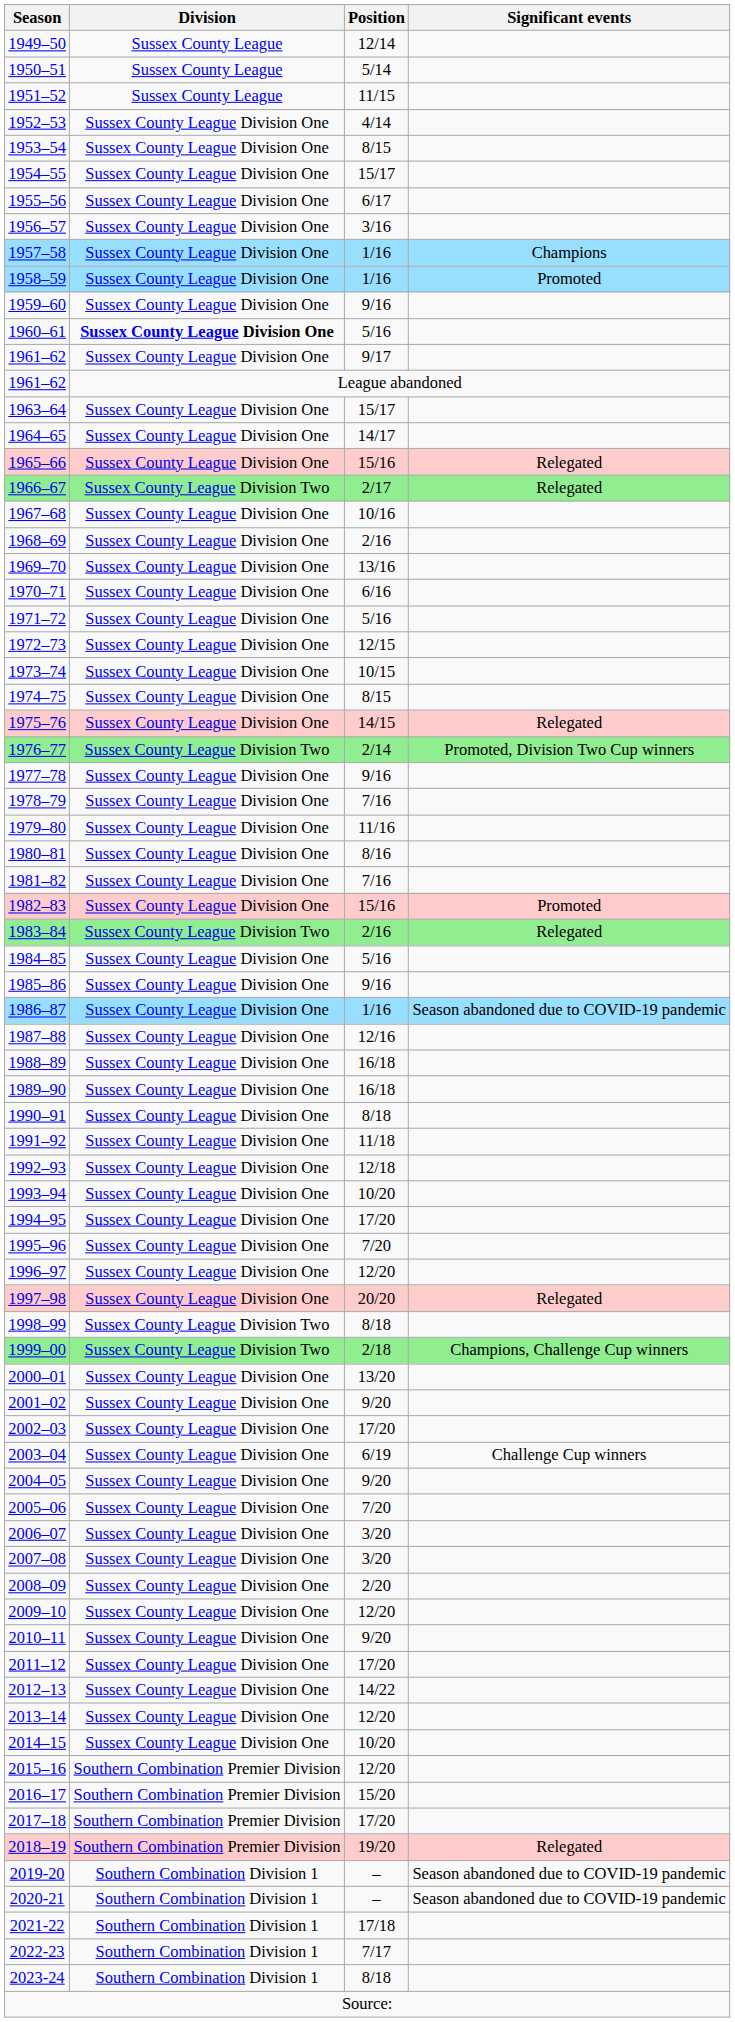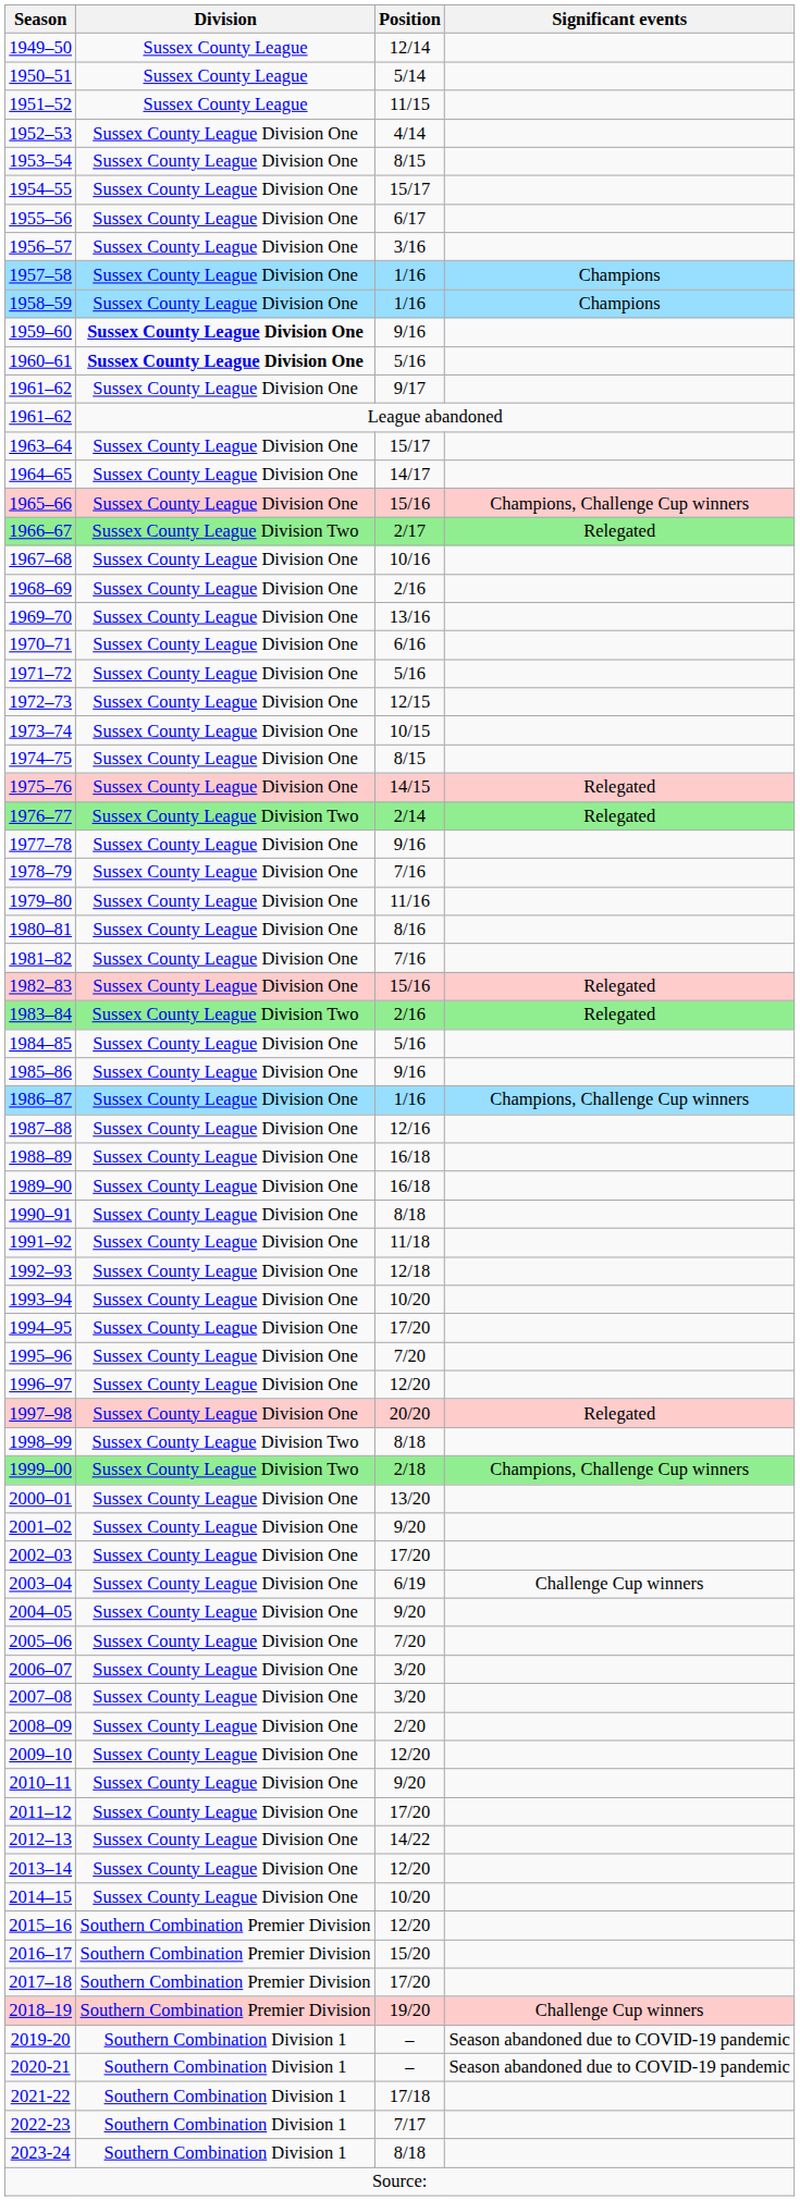 <table class="wikitable collapsible collapsed" style=text-align:center>
 <tr>
 <th>Season</th>
 <th>Division</th>
 <th>Position</th>
 <th>Significant events</th>
 </tr>
 <tr>
 <td><a href='#'>1949–50</a></td>
 <td><a href='#'>Sussex County League</a></td>
 <td>12/14</td>
 <td></td>
 </tr>
 <tr>
 <td><a href='#'>1950–51</a></td>
 <td><a href='#'>Sussex County League</a></td>
 <td>5/14</td>
 <td></td>
 </tr>
 <tr>
 <td><a href='#'>1951–52</a></td>
 <td><a href='#'>Sussex County League</a></td>
 <td>11/15</td>
 <td></td>
 </tr>
 <tr>
 <td><a href='#'>1952–53</a></td>
 <td><a href='#'>Sussex County League</a> Division One</td>
 <td>4/14</td>
 <td></td>
 </tr>
 <tr>
 <td><a href='#'>1953–54</a></td>
 <td><a href='#'>Sussex County League</a> Division One</td>
 <td>8/15</td>
 <td></td>
 </tr>
 <tr>
 <td><a href='#'>1954–55</a></td>
 <td><a href='#'>Sussex County League</a> Division One</td>
 <td>15/17</td>
 <td></td>
 </tr>
 <tr>
 <td><a href='#'>1955–56</a></td>
 <td><a href='#'>Sussex County League</a> Division One</td>
 <td>6/17</td>
 <td></td>
 </tr>
 <tr>
 <td><a href='#'>1956–57</a></td>
 <td><a href='#'>Sussex County League</a> Division One</td>
 <td>3/16</td>
 <td></td>
 </tr>
 <tr style="background: #97DEFF;">
 <td><a href='#'>1957–58</a></td>
 <td><a href='#'>Sussex County League</a> Division One</td>
 <td>1/16</td>
 <td>Champions</td>
 </tr>
 <tr style="background: #97DEFF;">
 <td><a href='#'>1958–59</a></td>
 <td><a href='#'>Sussex County League</a> Division One</td>
 <td>1/16</td>
-<td>Promoted</td>
+<td>Champions</td>
 </tr>
 <tr>
 <td><a href='#'>1959–60</a></td>
-<td><a href='#'>Sussex County League</a> Division One</td>
+<td><strong><a href='#'>Sussex County League</a> Division One</strong></td>
 <td>9/16</td>
 <td></td>
 </tr>
 <tr>
 <td><a href='#'>1960–61</a></td>
 <td><strong><a href='#'>Sussex County League</a> Division One</strong></td>
 <td>5/16</td>
 <td></td>
 </tr>
 <tr>
 <td><a href='#'>1961–62</a></td>
 <td><a href='#'>Sussex County League</a> Division One</td>
 <td>9/17</td>
 <td></td>
 </tr>
 <tr>
 <td><a href='#'>1961–62</a></td>
 <td colspan=3>League abandoned</td>
 </tr>
 <tr>
 <td><a href='#'>1963–64</a></td>
 <td><a href='#'>Sussex County League</a> Division One</td>
 <td>15/17</td>
 <td></td>
 </tr>
 <tr>
 <td><a href='#'>1964–65</a></td>
 <td><a href='#'>Sussex County League</a> Division One</td>
 <td>14/17</td>
 <td></td>
 </tr>
 <tr style="background: #ffcccc;">
 <td><a href='#'>1965–66</a></td>
 <td><a href='#'>Sussex County League</a> Division One</td>
 <td>15/16</td>
-<td>Relegated</td>
+<td>Champions, Challenge Cup winners</td>
 </tr>
 <tr style="background: #90EE90;">
 <td><a href='#'>1966–67</a></td>
 <td><a href='#'>Sussex County League</a> Division Two</td>
 <td>2/17</td>
 <td>Relegated</td>
 </tr>
 <tr>
 <td><a href='#'>1967–68</a></td>
 <td><a href='#'>Sussex County League</a> Division One</td>
 <td>10/16</td>
 <td></td>
 </tr>
 <tr>
 <td><a href='#'>1968–69</a></td>
 <td><a href='#'>Sussex County League</a> Division One</td>
 <td>2/16</td>
 <td></td>
 </tr>
 <tr>
 <td><a href='#'>1969–70</a></td>
 <td><a href='#'>Sussex County League</a> Division One</td>
 <td>13/16</td>
 <td></td>
 </tr>
 <tr>
 <td><a href='#'>1970–71</a></td>
 <td><a href='#'>Sussex County League</a> Division One</td>
 <td>6/16</td>
 <td></td>
 </tr>
 <tr>
 <td><a href='#'>1971–72</a></td>
 <td><a href='#'>Sussex County League</a> Division One</td>
 <td>5/16</td>
 <td></td>
 </tr>
 <tr>
 <td><a href='#'>1972–73</a></td>
 <td><a href='#'>Sussex County League</a> Division One</td>
 <td>12/15</td>
 <td></td>
 </tr>
 <tr>
 <td><a href='#'>1973–74</a></td>
 <td><a href='#'>Sussex County League</a> Division One</td>
 <td>10/15</td>
 <td></td>
 </tr>
 <tr>
 <td><a href='#'>1974–75</a></td>
 <td><a href='#'>Sussex County League</a> Division One</td>
 <td>8/15</td>
 <td></td>
 </tr>
 <tr style="background: #ffcccc;">
 <td><a href='#'>1975–76</a></td>
 <td><a href='#'>Sussex County League</a> Division One</td>
 <td>14/15</td>
 <td>Relegated</td>
 </tr>
 <tr style="background: #90EE90;">
 <td><a href='#'>1976–77</a></td>
 <td><a href='#'>Sussex County League</a> Division Two</td>
 <td>2/14</td>
-<td>Promoted, Division Two Cup winners</td>
+<td>Relegated</td>
 </tr>
 <tr>
 <td><a href='#'>1977–78</a></td>
 <td><a href='#'>Sussex County League</a> Division One</td>
 <td>9/16</td>
 <td></td>
 </tr>
 <tr>
 <td><a href='#'>1978–79</a></td>
 <td><a href='#'>Sussex County League</a> Division One</td>
 <td>7/16</td>
 <td></td>
 </tr>
 <tr>
 <td><a href='#'>1979–80</a></td>
 <td><a href='#'>Sussex County League</a> Division One</td>
 <td>11/16</td>
 <td></td>
 </tr>
 <tr>
 <td><a href='#'>1980–81</a></td>
 <td><a href='#'>Sussex County League</a> Division One</td>
 <td>8/16</td>
 <td></td>
 </tr>
 <tr>
 <td><a href='#'>1981–82</a></td>
 <td><a href='#'>Sussex County League</a> Division One</td>
 <td>7/16</td>
 <td></td>
 </tr>
 <tr style="background: #ffcccc;">
 <td><a href='#'>1982–83</a></td>
 <td><a href='#'>Sussex County League</a> Division One</td>
 <td>15/16</td>
-<td>Promoted</td>
+<td>Relegated</td>
 </tr>
 <tr style="background: #90EE90;">
 <td><a href='#'>1983–84</a></td>
 <td><a href='#'>Sussex County League</a> Division Two</td>
 <td>2/16</td>
 <td>Relegated</td>
 </tr>
 <tr>
 <td><a href='#'>1984–85</a></td>
 <td><a href='#'>Sussex County League</a> Division One</td>
 <td>5/16</td>
 <td></td>
 </tr>
 <tr>
 <td><a href='#'>1985–86</a></td>
 <td><a href='#'>Sussex County League</a> Division One</td>
 <td>9/16</td>
 <td></td>
 </tr>
 <tr style="background: #97DEFF;">
 <td><a href='#'>1986–87</a></td>
 <td><a href='#'>Sussex County League</a> Division One</td>
 <td>1/16</td>
-<td>Season abandoned due to COVID-19 pandemic</td>
+<td>Champions, Challenge Cup winners</td>
 </tr>
 <tr>
 <td><a href='#'>1987–88</a></td>
 <td><a href='#'>Sussex County League</a> Division One</td>
 <td>12/16</td>
 <td></td>
 </tr>
 <tr>
 <td><a href='#'>1988–89</a></td>
 <td><a href='#'>Sussex County League</a> Division One</td>
 <td>16/18</td>
 <td></td>
 </tr>
 <tr>
 <td><a href='#'>1989–90</a></td>
 <td><a href='#'>Sussex County League</a> Division One</td>
 <td>16/18</td>
 <td></td>
 </tr>
 <tr>
 <td><a href='#'>1990–91</a></td>
 <td><a href='#'>Sussex County League</a> Division One</td>
 <td>8/18</td>
 <td></td>
 </tr>
 <tr>
 <td><a href='#'>1991–92</a></td>
 <td><a href='#'>Sussex County League</a> Division One</td>
 <td>11/18</td>
 <td></td>
 </tr>
 <tr>
 <td><a href='#'>1992–93</a></td>
 <td><a href='#'>Sussex County League</a> Division One</td>
 <td>12/18</td>
 <td></td>
 </tr>
 <tr>
 <td><a href='#'>1993–94</a></td>
 <td><a href='#'>Sussex County League</a> Division One</td>
 <td>10/20</td>
 <td></td>
 </tr>
 <tr>
 <td><a href='#'>1994–95</a></td>
 <td><a href='#'>Sussex County League</a> Division One</td>
 <td>17/20</td>
 <td></td>
 </tr>
 <tr>
 <td><a href='#'>1995–96</a></td>
 <td><a href='#'>Sussex County League</a> Division One</td>
 <td>7/20</td>
 <td></td>
 </tr>
 <tr>
 <td><a href='#'>1996–97</a></td>
 <td><a href='#'>Sussex County League</a> Division One</td>
 <td>12/20</td>
 <td></td>
 </tr>
 <tr style="background: #ffcccc;">
 <td><a href='#'>1997–98</a></td>
 <td><a href='#'>Sussex County League</a> Division One</td>
 <td>20/20</td>
 <td>Relegated</td>
 </tr>
 <tr>
 <td><a href='#'>1998–99</a></td>
 <td><a href='#'>Sussex County League</a> Division Two</td>
 <td>8/18</td>
 <td></td>
 </tr>
 <tr style="background: #90EE90;">
 <td><a href='#'>1999–00</a></td>
 <td><a href='#'>Sussex County League</a> Division Two</td>
 <td>2/18</td>
 <td>Champions, Challenge Cup winners</td>
 </tr>
 <tr>
 <td><a href='#'>2000–01</a></td>
 <td><a href='#'>Sussex County League</a> Division One</td>
 <td>13/20</td>
 <td></td>
 </tr>
 <tr>
 <td><a href='#'>2001–02</a></td>
 <td><a href='#'>Sussex County League</a> Division One</td>
 <td>9/20</td>
 <td></td>
 </tr>
 <tr>
 <td><a href='#'>2002–03</a></td>
 <td><a href='#'>Sussex County League</a> Division One</td>
 <td>17/20</td>
 <td></td>
 </tr>
 <tr>
 <td><a href='#'>2003–04</a></td>
 <td><a href='#'>Sussex County League</a> Division One</td>
 <td>6/19</td>
 <td>Challenge Cup winners</td>
 </tr>
 <tr>
 <td><a href='#'>2004–05</a></td>
 <td><a href='#'>Sussex County League</a> Division One</td>
 <td>9/20</td>
 <td></td>
 </tr>
 <tr>
 <td><a href='#'>2005–06</a></td>
 <td><a href='#'>Sussex County League</a> Division One</td>
 <td>7/20</td>
 <td></td>
 </tr>
 <tr>
 <td><a href='#'>2006–07</a></td>
 <td><a href='#'>Sussex County League</a> Division One</td>
 <td>3/20</td>
 <td></td>
 </tr>
 <tr>
 <td><a href='#'>2007–08</a></td>
 <td><a href='#'>Sussex County League</a> Division One</td>
 <td>3/20</td>
 <td></td>
 </tr>
 <tr>
 <td><a href='#'>2008–09</a></td>
 <td><a href='#'>Sussex County League</a> Division One</td>
 <td>2/20</td>
 <td></td>
 </tr>
 <tr>
 <td><a href='#'>2009–10</a></td>
 <td><a href='#'>Sussex County League</a> Division One</td>
 <td>12/20</td>
 <td></td>
 </tr>
 <tr>
 <td><a href='#'>2010–11</a></td>
 <td><a href='#'>Sussex County League</a> Division One</td>
 <td>9/20</td>
 <td></td>
 </tr>
 <tr>
 <td><a href='#'>2011–12</a></td>
 <td><a href='#'>Sussex County League</a> Division One</td>
 <td>17/20</td>
 <td></td>
 </tr>
 <tr>
 <td><a href='#'>2012–13</a></td>
 <td><a href='#'>Sussex County League</a> Division One</td>
 <td>14/22</td>
 <td></td>
 </tr>
 <tr>
 <td><a href='#'>2013–14</a></td>
 <td><a href='#'>Sussex County League</a> Division One</td>
 <td>12/20</td>
 <td></td>
 </tr>
 <tr>
 <td><a href='#'>2014–15</a></td>
 <td><a href='#'>Sussex County League</a> Division One</td>
 <td>10/20</td>
 <td></td>
 </tr>
 <tr>
 <td><a href='#'>2015–16</a></td>
 <td><a href='#'>Southern Combination</a> Premier Division</td>
 <td>12/20</td>
 <td></td>
 </tr>
 <tr>
 <td><a href='#'>2016–17</a></td>
 <td><a href='#'>Southern Combination</a> Premier Division</td>
 <td>15/20</td>
 <td></td>
 </tr>
 <tr>
 <td><a href='#'>2017–18</a></td>
 <td><a href='#'>Southern Combination</a> Premier Division</td>
 <td>17/20</td>
 <td></td>
 </tr>
 <tr style="background: #ffcccc;">
 <td><a href='#'>2018–19</a></td>
 <td><a href='#'>Southern Combination</a> Premier Division</td>
 <td>19/20</td>
-<td>Relegated</td>
+<td>Challenge Cup winners</td>
 </tr>
 <tr>
 <td><a href='#'>2019-20</a></td>
 <td><a href='#'>Southern Combination</a> Division 1</td>
 <td>–</td>
 <td>Season abandoned due to COVID-19 pandemic</td>
 </tr>
 <tr>
 <td><a href='#'>2020-21</a></td>
 <td><a href='#'>Southern Combination</a> Division 1</td>
 <td>–</td>
 <td>Season abandoned due to COVID-19 pandemic</td>
 </tr>
 <tr>
 <td><a href='#'>2021-22</a></td>
 <td><a href='#'>Southern Combination</a> Division 1</td>
 <td>17/18</td>
 <td></td>
 </tr>
 <tr>
 <td><a href='#'>2022-23</a></td>
 <td><a href='#'>Southern Combination</a> Division 1</td>
 <td>7/17</td>
 <td></td>
 </tr>
 <tr>
 <td><a href='#'>2023-24</a></td>
 <td><a href='#'>Southern Combination</a> Division 1</td>
 <td>8/18</td>
 <td></td>
 </tr>
 <tr>
 <td colspan=4>Source: </td>
 </tr>
 </table>
